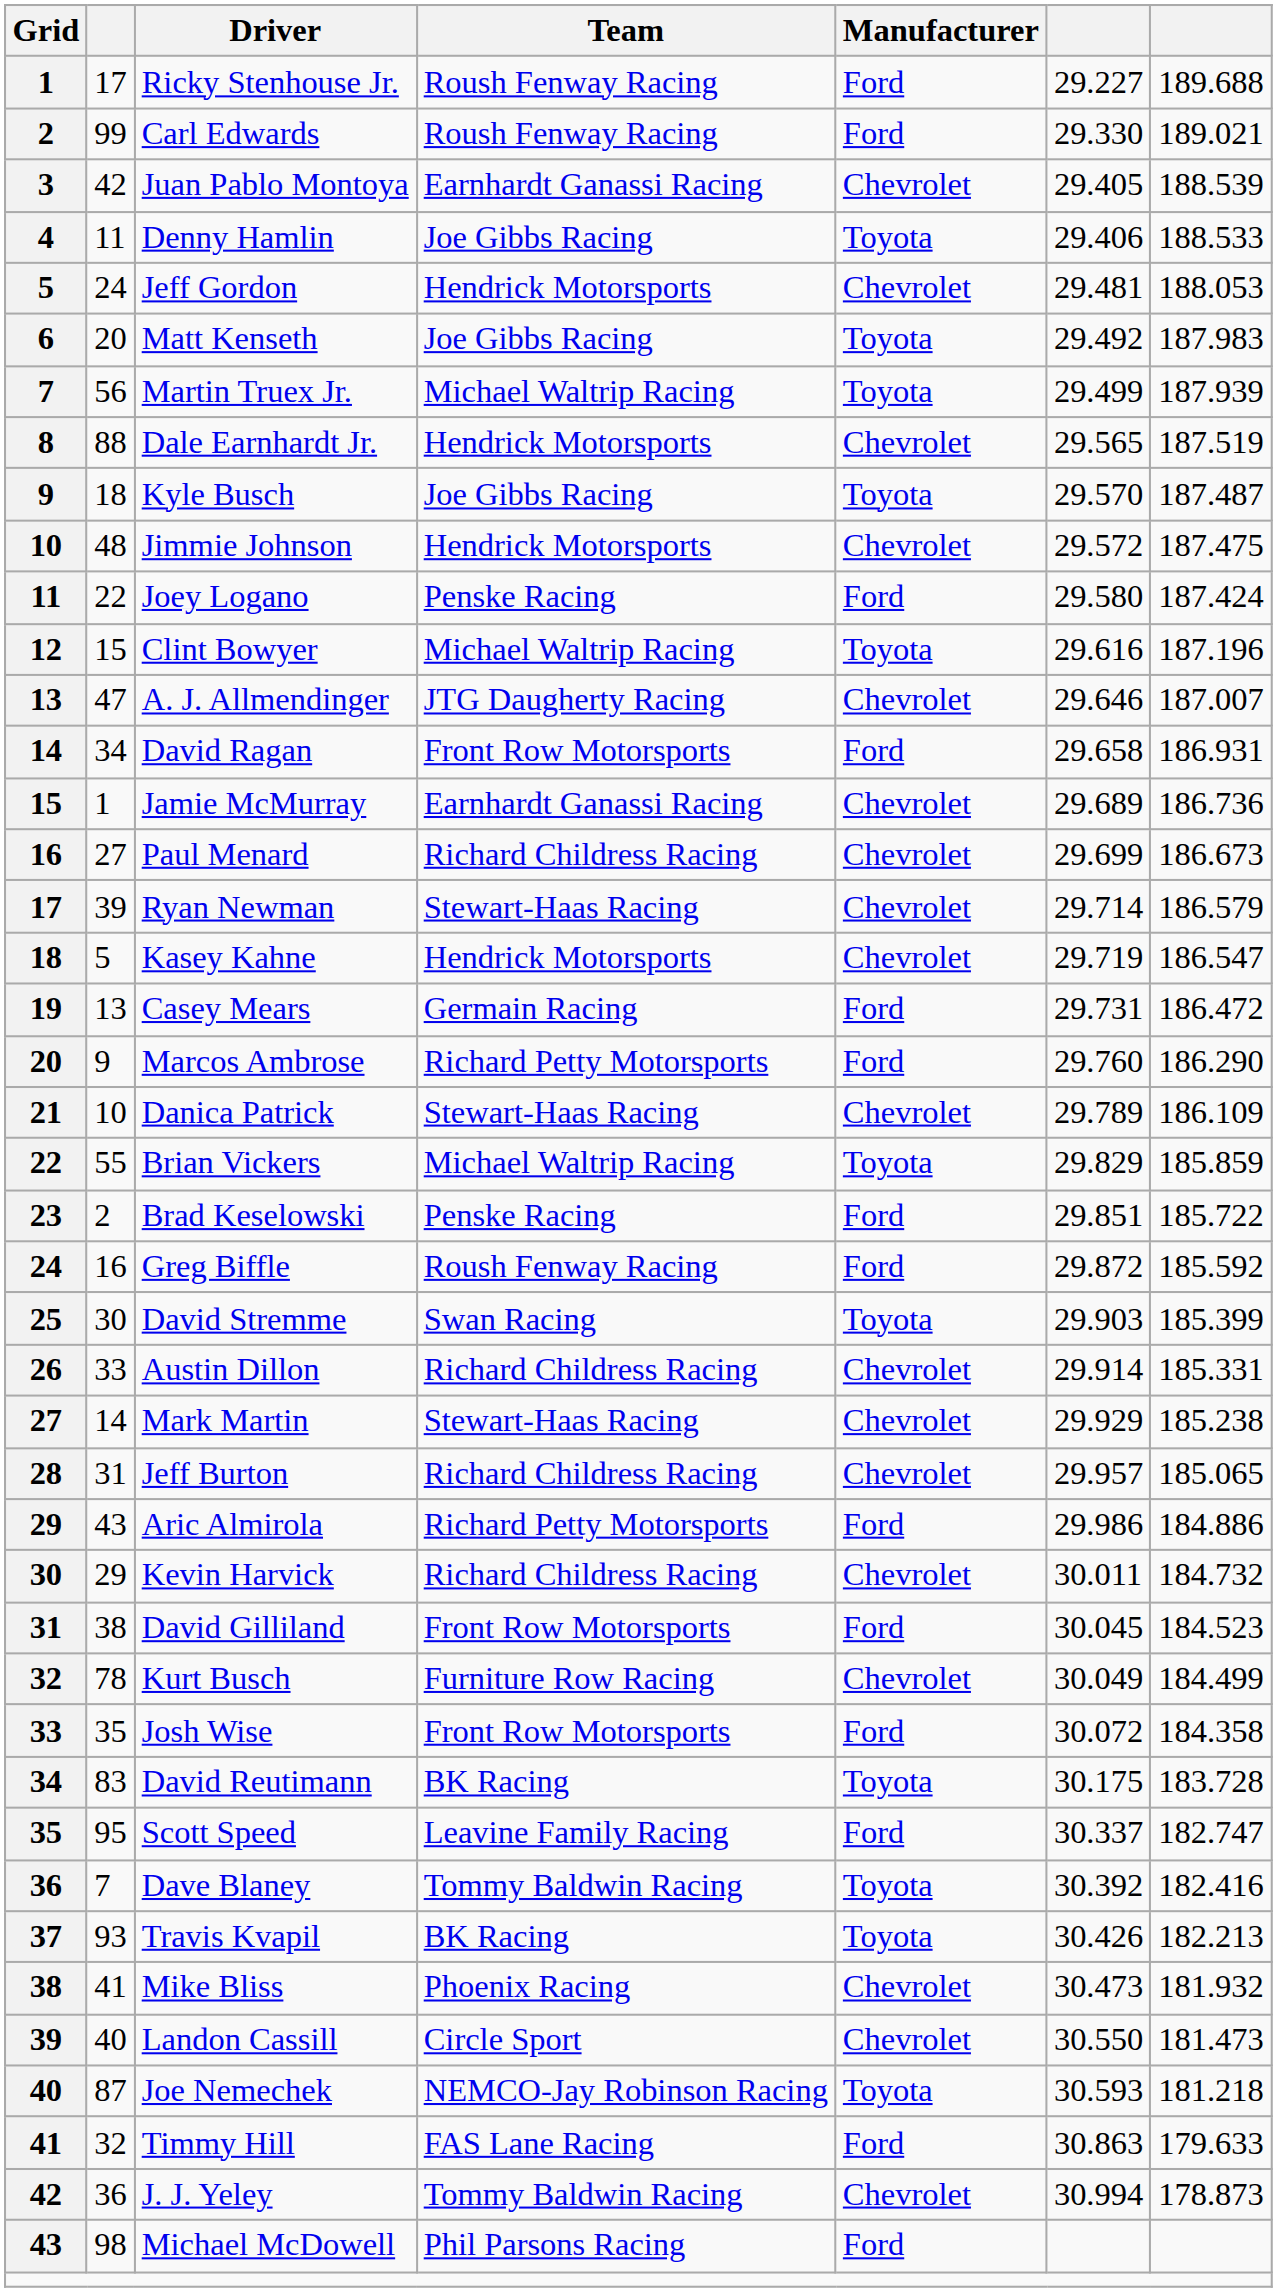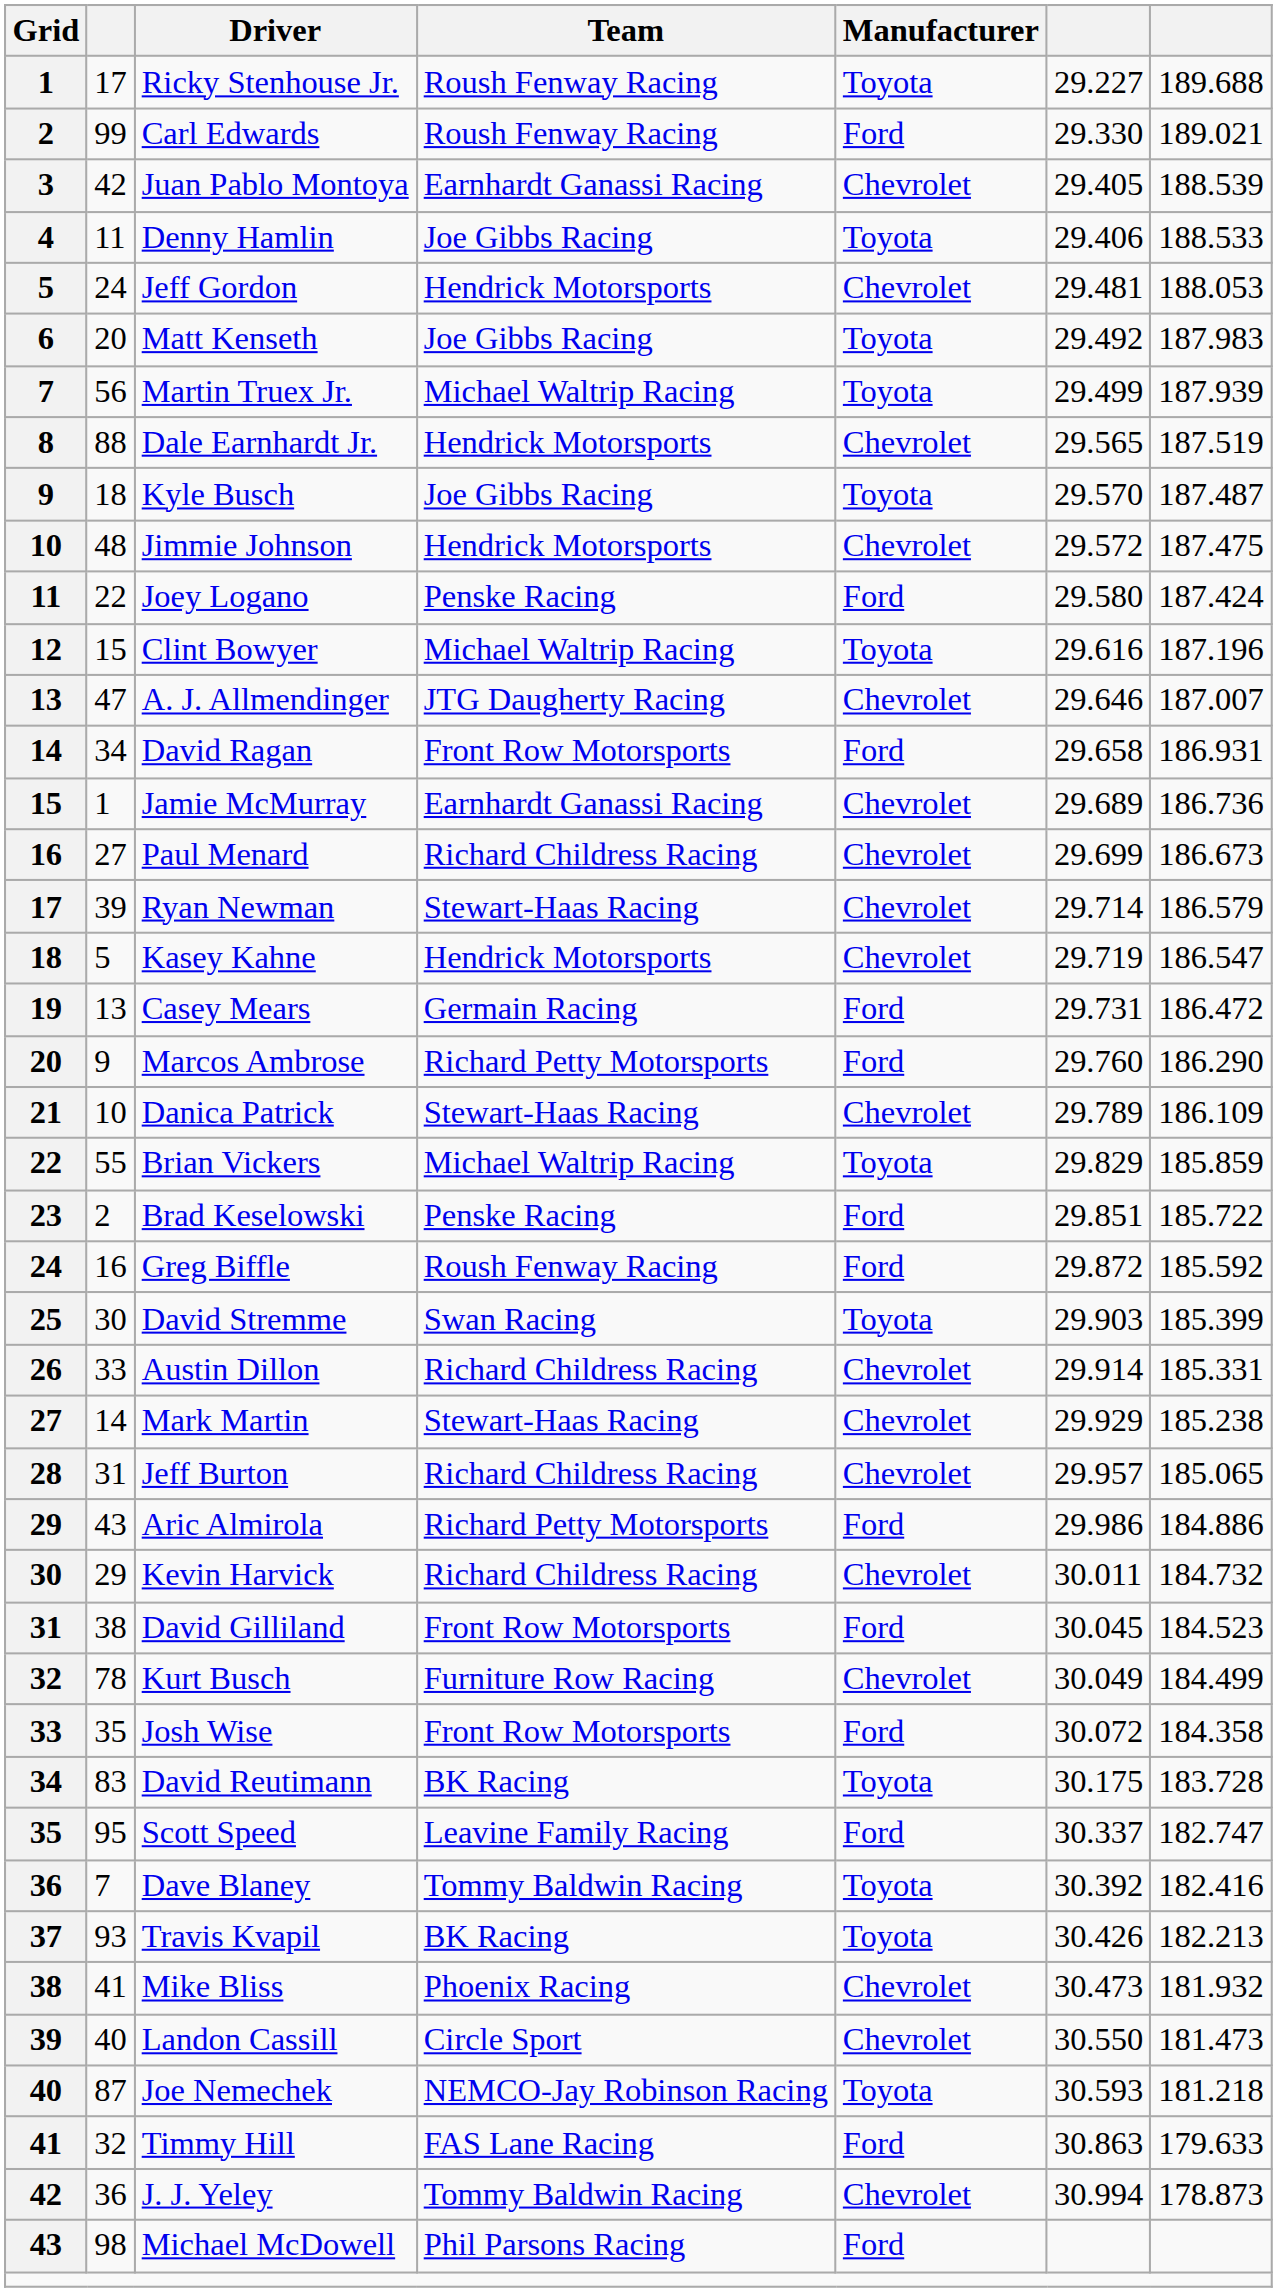 <table class="wikitable">
 <tr>
 <th>Grid</th>
 <th></th>
 <th>Driver</th>
 <th>Team</th>
 <th>Manufacturer</th>
 <th></th>
 <th></th>
 </tr>
 <tr>
 <th>1</th>
 <td>17</td>
 <td><a href='#'>Ricky Stenhouse Jr.</a></td>
 <td><a href='#'>Roush Fenway Racing</a></td>
-<td><a href='#'>Ford</a></td>
+<td><a href='#'>Toyota</a></td>
 <td>29.227</td>
 <td>189.688</td>
 </tr>
 <tr>
 <th>2</th>
 <td>99</td>
 <td><a href='#'>Carl Edwards</a></td>
 <td><a href='#'>Roush Fenway Racing</a></td>
 <td><a href='#'>Ford</a></td>
 <td>29.330</td>
 <td>189.021</td>
 </tr>
 <tr>
 <th>3</th>
 <td>42</td>
 <td><a href='#'>Juan Pablo Montoya</a></td>
 <td><a href='#'>Earnhardt Ganassi Racing</a></td>
 <td><a href='#'>Chevrolet</a></td>
 <td>29.405</td>
 <td>188.539</td>
 </tr>
 <tr>
 <th>4</th>
 <td>11</td>
 <td><a href='#'>Denny Hamlin</a></td>
 <td><a href='#'>Joe Gibbs Racing</a></td>
 <td><a href='#'>Toyota</a></td>
 <td>29.406</td>
 <td>188.533</td>
 </tr>
 <tr>
 <th>5</th>
 <td>24</td>
 <td><a href='#'>Jeff Gordon</a></td>
 <td><a href='#'>Hendrick Motorsports</a></td>
 <td><a href='#'>Chevrolet</a></td>
 <td>29.481</td>
 <td>188.053</td>
 </tr>
 <tr>
 <th>6</th>
 <td>20</td>
 <td><a href='#'>Matt Kenseth</a></td>
 <td><a href='#'>Joe Gibbs Racing</a></td>
 <td><a href='#'>Toyota</a></td>
 <td>29.492</td>
 <td>187.983</td>
 </tr>
 <tr>
 <th>7</th>
 <td>56</td>
 <td><a href='#'>Martin Truex Jr.</a></td>
 <td><a href='#'>Michael Waltrip Racing</a></td>
 <td><a href='#'>Toyota</a></td>
 <td>29.499</td>
 <td>187.939</td>
 </tr>
 <tr>
 <th>8</th>
 <td>88</td>
 <td><a href='#'>Dale Earnhardt Jr.</a></td>
 <td><a href='#'>Hendrick Motorsports</a></td>
 <td><a href='#'>Chevrolet</a></td>
 <td>29.565</td>
 <td>187.519</td>
 </tr>
 <tr>
 <th>9</th>
 <td>18</td>
 <td><a href='#'>Kyle Busch</a></td>
 <td><a href='#'>Joe Gibbs Racing</a></td>
 <td><a href='#'>Toyota</a></td>
 <td>29.570</td>
 <td>187.487</td>
 </tr>
 <tr>
 <th>10</th>
 <td>48</td>
 <td><a href='#'>Jimmie Johnson</a></td>
 <td><a href='#'>Hendrick Motorsports</a></td>
 <td><a href='#'>Chevrolet</a></td>
 <td>29.572</td>
 <td>187.475</td>
 </tr>
 <tr>
 <th>11</th>
 <td>22</td>
 <td><a href='#'>Joey Logano</a></td>
 <td><a href='#'>Penske Racing</a></td>
 <td><a href='#'>Ford</a></td>
 <td>29.580</td>
 <td>187.424</td>
 </tr>
 <tr>
 <th>12</th>
 <td>15</td>
 <td><a href='#'>Clint Bowyer</a></td>
 <td><a href='#'>Michael Waltrip Racing</a></td>
 <td><a href='#'>Toyota</a></td>
 <td>29.616</td>
 <td>187.196</td>
 </tr>
 <tr>
 <th>13</th>
 <td>47</td>
 <td><a href='#'>A. J. Allmendinger</a></td>
 <td><a href='#'>JTG Daugherty Racing</a></td>
 <td><a href='#'>Chevrolet</a></td>
 <td>29.646</td>
 <td>187.007</td>
 </tr>
 <tr>
 <th>14</th>
 <td>34</td>
 <td><a href='#'>David Ragan</a></td>
 <td><a href='#'>Front Row Motorsports</a></td>
 <td><a href='#'>Ford</a></td>
 <td>29.658</td>
 <td>186.931</td>
 </tr>
 <tr>
 <th>15</th>
 <td>1</td>
 <td><a href='#'>Jamie McMurray</a></td>
 <td><a href='#'>Earnhardt Ganassi Racing</a></td>
 <td><a href='#'>Chevrolet</a></td>
 <td>29.689</td>
 <td>186.736</td>
 </tr>
 <tr>
 <th>16</th>
 <td>27</td>
 <td><a href='#'>Paul Menard</a></td>
 <td><a href='#'>Richard Childress Racing</a></td>
 <td><a href='#'>Chevrolet</a></td>
 <td>29.699</td>
 <td>186.673</td>
 </tr>
 <tr>
 <th>17</th>
 <td>39</td>
 <td><a href='#'>Ryan Newman</a></td>
 <td><a href='#'>Stewart-Haas Racing</a></td>
 <td><a href='#'>Chevrolet</a></td>
 <td>29.714</td>
 <td>186.579</td>
 </tr>
 <tr>
 <th>18</th>
 <td>5</td>
 <td><a href='#'>Kasey Kahne</a></td>
 <td><a href='#'>Hendrick Motorsports</a></td>
 <td><a href='#'>Chevrolet</a></td>
 <td>29.719</td>
 <td>186.547</td>
 </tr>
 <tr>
 <th>19</th>
 <td>13</td>
 <td><a href='#'>Casey Mears</a></td>
 <td><a href='#'>Germain Racing</a></td>
 <td><a href='#'>Ford</a></td>
 <td>29.731</td>
 <td>186.472</td>
 </tr>
 <tr>
 <th>20</th>
 <td>9</td>
 <td><a href='#'>Marcos Ambrose</a></td>
 <td><a href='#'>Richard Petty Motorsports</a></td>
 <td><a href='#'>Ford</a></td>
 <td>29.760</td>
 <td>186.290</td>
 </tr>
 <tr>
 <th>21</th>
 <td>10</td>
 <td><a href='#'>Danica Patrick</a></td>
 <td><a href='#'>Stewart-Haas Racing</a></td>
 <td><a href='#'>Chevrolet</a></td>
 <td>29.789</td>
 <td>186.109</td>
 </tr>
 <tr>
 <th>22</th>
 <td>55</td>
 <td><a href='#'>Brian Vickers</a></td>
 <td><a href='#'>Michael Waltrip Racing</a></td>
 <td><a href='#'>Toyota</a></td>
 <td>29.829</td>
 <td>185.859</td>
 </tr>
 <tr>
 <th>23</th>
 <td>2</td>
 <td><a href='#'>Brad Keselowski</a></td>
 <td><a href='#'>Penske Racing</a></td>
 <td><a href='#'>Ford</a></td>
 <td>29.851</td>
 <td>185.722</td>
 </tr>
 <tr>
 <th>24</th>
 <td>16</td>
 <td><a href='#'>Greg Biffle</a></td>
 <td><a href='#'>Roush Fenway Racing</a></td>
 <td><a href='#'>Ford</a></td>
 <td>29.872</td>
 <td>185.592</td>
 </tr>
 <tr>
 <th>25</th>
 <td>30</td>
 <td><a href='#'>David Stremme</a></td>
 <td><a href='#'>Swan Racing</a></td>
 <td><a href='#'>Toyota</a></td>
 <td>29.903</td>
 <td>185.399</td>
 </tr>
 <tr>
 <th>26</th>
 <td>33</td>
 <td><a href='#'>Austin Dillon</a></td>
 <td><a href='#'>Richard Childress Racing</a></td>
 <td><a href='#'>Chevrolet</a></td>
 <td>29.914</td>
 <td>185.331</td>
 </tr>
 <tr>
 <th>27</th>
 <td>14</td>
 <td><a href='#'>Mark Martin</a></td>
 <td><a href='#'>Stewart-Haas Racing</a></td>
 <td><a href='#'>Chevrolet</a></td>
 <td>29.929</td>
 <td>185.238</td>
 </tr>
 <tr>
 <th>28</th>
 <td>31</td>
 <td><a href='#'>Jeff Burton</a></td>
 <td><a href='#'>Richard Childress Racing</a></td>
 <td><a href='#'>Chevrolet</a></td>
 <td>29.957</td>
 <td>185.065</td>
 </tr>
 <tr>
 <th>29</th>
 <td>43</td>
 <td><a href='#'>Aric Almirola</a></td>
 <td><a href='#'>Richard Petty Motorsports</a></td>
 <td><a href='#'>Ford</a></td>
 <td>29.986</td>
 <td>184.886</td>
 </tr>
 <tr>
 <th>30</th>
 <td>29</td>
 <td><a href='#'>Kevin Harvick</a></td>
 <td><a href='#'>Richard Childress Racing</a></td>
 <td><a href='#'>Chevrolet</a></td>
 <td>30.011</td>
 <td>184.732</td>
 </tr>
 <tr>
 <th>31</th>
 <td>38</td>
 <td><a href='#'>David Gilliland</a></td>
 <td><a href='#'>Front Row Motorsports</a></td>
 <td><a href='#'>Ford</a></td>
 <td>30.045</td>
 <td>184.523</td>
 </tr>
 <tr>
 <th>32</th>
 <td>78</td>
 <td><a href='#'>Kurt Busch</a></td>
 <td><a href='#'>Furniture Row Racing</a></td>
 <td><a href='#'>Chevrolet</a></td>
 <td>30.049</td>
 <td>184.499</td>
 </tr>
 <tr>
 <th>33</th>
 <td>35</td>
 <td><a href='#'>Josh Wise</a></td>
 <td><a href='#'>Front Row Motorsports</a></td>
 <td><a href='#'>Ford</a></td>
 <td>30.072</td>
 <td>184.358</td>
 </tr>
 <tr>
 <th>34</th>
 <td>83</td>
 <td><a href='#'>David Reutimann</a></td>
 <td><a href='#'>BK Racing</a></td>
 <td><a href='#'>Toyota</a></td>
 <td>30.175</td>
 <td>183.728</td>
 </tr>
 <tr>
 <th>35</th>
 <td>95</td>
 <td><a href='#'>Scott Speed</a></td>
 <td><a href='#'>Leavine Family Racing</a></td>
 <td><a href='#'>Ford</a></td>
 <td>30.337</td>
 <td>182.747</td>
 </tr>
 <tr>
 <th>36</th>
 <td>7</td>
 <td><a href='#'>Dave Blaney</a></td>
 <td><a href='#'>Tommy Baldwin Racing</a></td>
 <td><a href='#'>Toyota</a></td>
 <td>30.392</td>
 <td>182.416</td>
 </tr>
 <tr>
 <th>37</th>
 <td>93</td>
 <td><a href='#'>Travis Kvapil</a></td>
 <td><a href='#'>BK Racing</a></td>
 <td><a href='#'>Toyota</a></td>
 <td>30.426</td>
 <td>182.213</td>
 </tr>
 <tr>
 <th>38</th>
 <td>41</td>
 <td><a href='#'>Mike Bliss</a></td>
 <td><a href='#'>Phoenix Racing</a></td>
 <td><a href='#'>Chevrolet</a></td>
 <td>30.473</td>
 <td>181.932</td>
 </tr>
 <tr>
 <th>39</th>
 <td>40</td>
 <td><a href='#'>Landon Cassill</a></td>
 <td><a href='#'>Circle Sport</a></td>
 <td><a href='#'>Chevrolet</a></td>
 <td>30.550</td>
 <td>181.473</td>
 </tr>
 <tr>
 <th>40</th>
 <td>87</td>
 <td><a href='#'>Joe Nemechek</a></td>
 <td><a href='#'>NEMCO-Jay Robinson Racing</a></td>
 <td><a href='#'>Toyota</a></td>
 <td>30.593</td>
 <td>181.218</td>
 </tr>
 <tr>
 <th>41</th>
 <td>32</td>
 <td><a href='#'>Timmy Hill</a></td>
 <td><a href='#'>FAS Lane Racing</a></td>
 <td><a href='#'>Ford</a></td>
 <td>30.863</td>
 <td>179.633</td>
 </tr>
 <tr>
 <th>42</th>
 <td>36</td>
 <td><a href='#'>J. J. Yeley</a></td>
 <td><a href='#'>Tommy Baldwin Racing</a></td>
 <td><a href='#'>Chevrolet</a></td>
 <td>30.994</td>
 <td>178.873</td>
 </tr>
 <tr>
 <th>43</th>
 <td>98</td>
 <td><a href='#'>Michael McDowell</a></td>
 <td><a href='#'>Phil Parsons Racing</a></td>
 <td><a href='#'>Ford</a></td>
 <td></td>
 <td></td>
 </tr>
 <tr>
 <td colspan="7"></td>
 </tr>
 </table>
